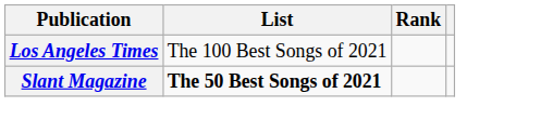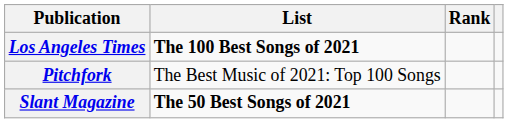 <table class="wikitable sortable plainrowheaders">
 <tr>
 <th scope="col">Publication</th>
 <th scope="col">List</th>
 <th scope="col">Rank</th>
 <th scope="col"></th>
 </tr>
 <tr>
 <th scope="row"><em><a href='#'>Los Angeles Times</a></em></th>
-<td>The 100 Best Songs of 2021</td>
+<td><strong>The 100 Best Songs of 2021</strong></td>
+<td></td>
+<td align="center"></td>
+</tr>
+<tr>
+<th scope="row"><em><a href='#'>Pitchfork</a></em></th>
+<td>The Best Music of 2021: Top 100 Songs</td>
 <td></td>
 <td align="center"></td>
 </tr>
 <tr>
 <th scope="row"><em><a href='#'>Slant Magazine</a></em></th>
 <td><strong>The 50 Best Songs of 2021</strong></td>
 <td></td>
 <td align="center"></td>
 </tr>
 </table>
